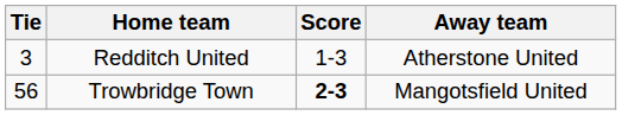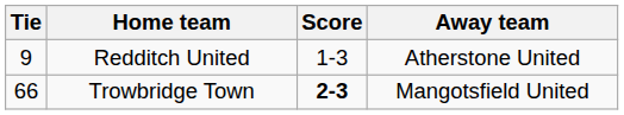 <table class="wikitable" style="text-align:center;">
 <tr>
 <th width=20>Tie</th>
 <th width=175>Home team</th>
 <th width=20>Score</th>
 <th width=175>Away team</th>
 </tr>
 <tr>
-<td>3</td>
+<td>9</td>
 <td>Redditch United</td>
 <td>1-3</td>
 <td>Atherstone United</td>
 </tr>
 <tr>
-<td>56</td>
+<td>66</td>
 <td>Trowbridge Town</td>
 <td><strong>2-3</strong></td>
 <td>Mangotsfield United</td>
 </tr>
 </table>
